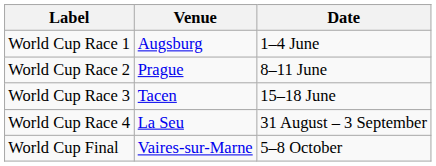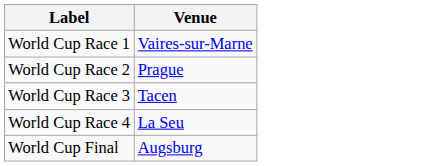 <table class="wikitable">
 <tr>
 <th>Label</th>
 <th>Venue</th>
-<th>Date</th>
 </tr>
 <tr align=left>
 <td>World Cup Race 1</td>
-<td align=left> <a href='#'>Augsburg</a></td>
-<td align=left>1–4 June</td>
+<td align=left> <a href='#'>Vaires-sur-Marne</a></td>
 </tr>
 <tr align=left>
 <td>World Cup Race 2</td>
 <td align=left> <a href='#'>Prague</a></td>
-<td align=left>8–11 June</td>
 </tr>
 <tr align=left>
 <td>World Cup Race 3</td>
 <td align=left> <a href='#'>Tacen</a></td>
-<td align=left>15–18 June</td>
 </tr>
 <tr align=left>
 <td>World Cup Race 4</td>
 <td align=left> <a href='#'>La Seu</a></td>
-<td align=left>31 August – 3 September</td>
 </tr>
 <tr align=left>
 <td>World Cup Final</td>
-<td align=left> <a href='#'>Vaires-sur-Marne</a></td>
-<td align=left>5–8 October</td>
+<td align=left> <a href='#'>Augsburg</a></td>
 </tr>
 </table>
